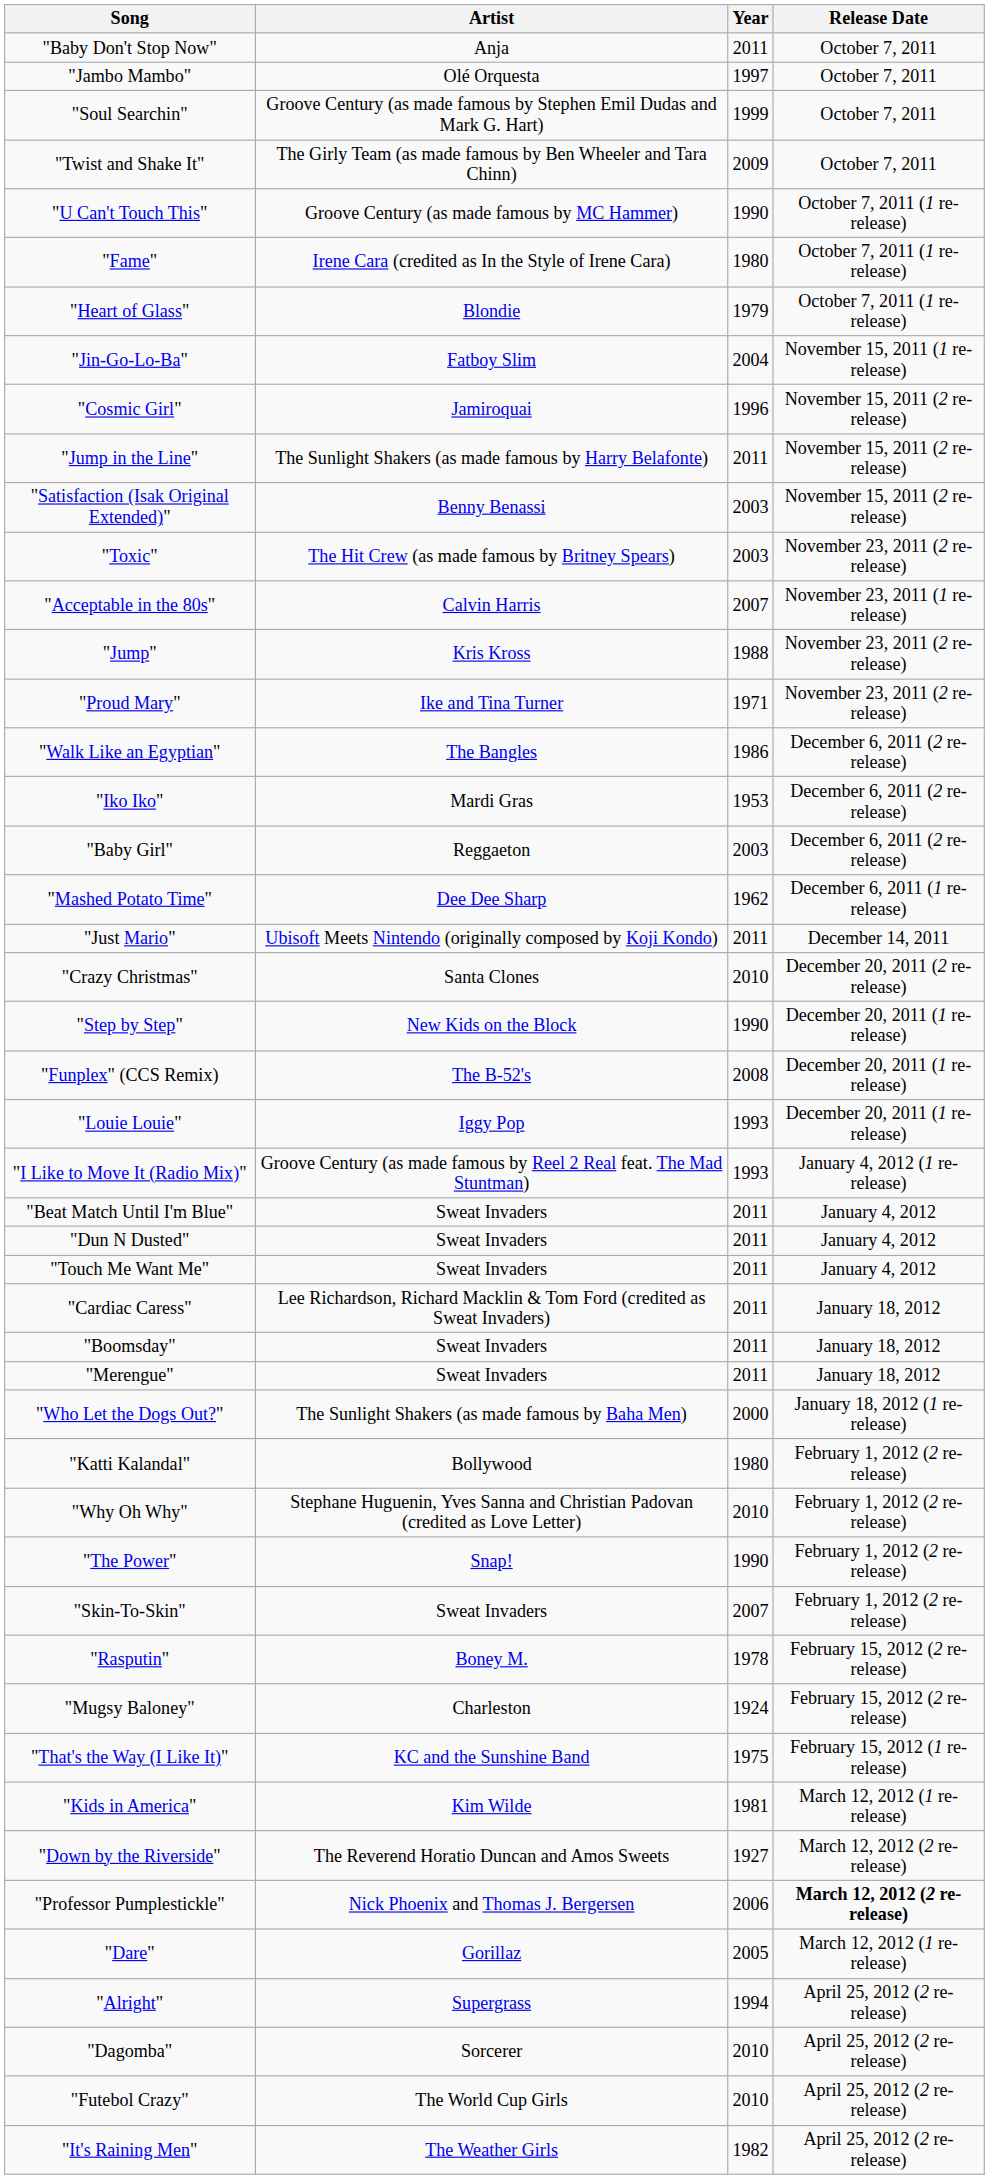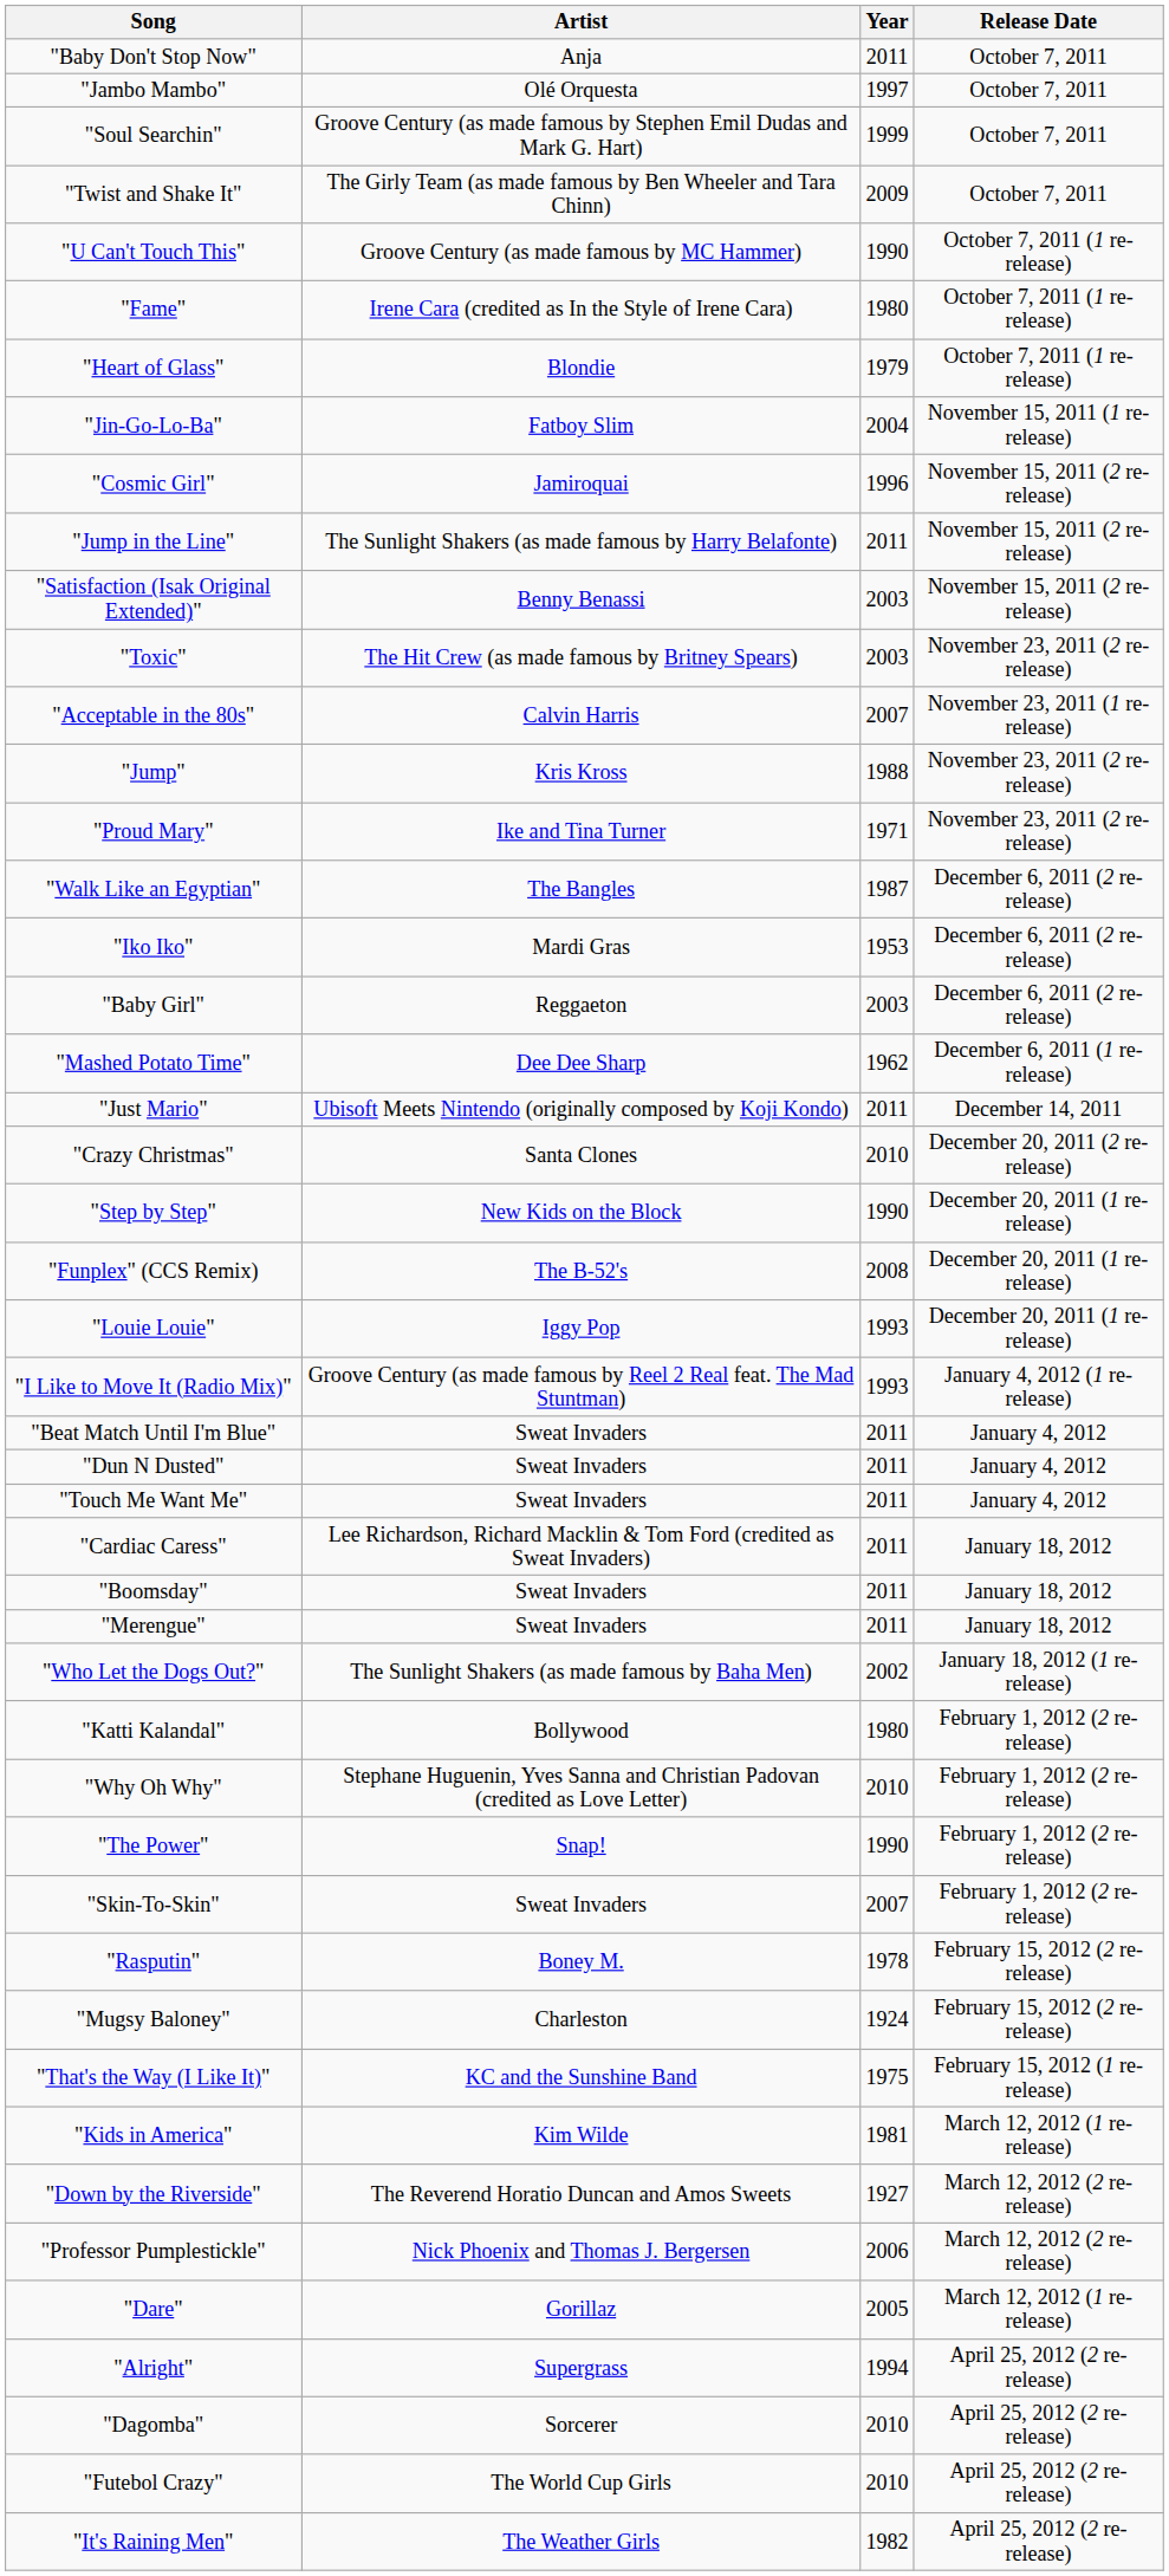 <table class="wikitable sortable" style="text-align: center">
 <tr>
 <th scope="col">Song</th>
 <th scope="col">Artist</th>
 <th scope="col">Year</th>
 <th scope="col">Release Date</th>
 </tr>
 <tr>
 <td>"Baby Don't Stop Now"</td>
 <td>Anja</td>
 <td>2011</td>
 <td>October 7, 2011</td>
 </tr>
 <tr>
 <td>"Jambo Mambo"</td>
 <td>Olé Orquesta</td>
 <td>1997</td>
 <td>October 7, 2011</td>
 </tr>
 <tr>
 <td>"Soul Searchin"</td>
 <td>Groove Century (as made famous by Stephen Emil Dudas and Mark G. Hart)</td>
 <td>1999</td>
 <td>October 7, 2011</td>
 </tr>
 <tr>
 <td>"Twist and Shake It"</td>
 <td>The Girly Team (as made famous by Ben Wheeler and Tara Chinn)</td>
 <td>2009</td>
 <td>October 7, 2011</td>
 </tr>
 <tr>
 <td>"<a href='#'>U Can't Touch This</a>"</td>
 <td>Groove Century (as made famous by <a href='#'>MC Hammer</a>)</td>
 <td>1990</td>
 <td>October 7, 2011 (<em>1</em> re-release)</td>
 </tr>
 <tr>
 <td>"<a href='#'>Fame</a>"</td>
 <td><a href='#'>Irene Cara</a> (credited as In the Style of Irene Cara)</td>
 <td>1980</td>
 <td>October 7, 2011 (<em>1</em> re-release)</td>
 </tr>
 <tr>
 <td>"<a href='#'>Heart of Glass</a>"</td>
 <td><a href='#'>Blondie</a></td>
 <td>1979</td>
 <td>October 7, 2011 (<em>1</em> re-release)</td>
 </tr>
 <tr>
 <td>"<a href='#'>Jin-Go-Lo-Ba</a>"</td>
 <td><a href='#'>Fatboy Slim</a></td>
 <td>2004</td>
 <td>November 15, 2011 (<em>1</em> re-release)</td>
 </tr>
 <tr>
 <td>"<a href='#'>Cosmic Girl</a>"</td>
 <td><a href='#'>Jamiroquai</a></td>
 <td>1996</td>
 <td>November 15, 2011 (<em>2</em> re-release)</td>
 </tr>
 <tr>
 <td>"<a href='#'>Jump in the Line</a>"</td>
 <td>The Sunlight Shakers (as made famous by <a href='#'>Harry Belafonte</a>)</td>
 <td>2011</td>
 <td>November 15, 2011 (<em>2</em> re-release)</td>
 </tr>
 <tr>
 <td>"<a href='#'>Satisfaction (Isak Original Extended)</a>"</td>
 <td><a href='#'>Benny Benassi</a></td>
 <td>2003</td>
 <td>November 15, 2011 (<em>2</em> re-release)</td>
 </tr>
 <tr>
 <td>"<a href='#'>Toxic</a>"</td>
 <td><a href='#'>The Hit Crew</a> (as made famous by <a href='#'>Britney Spears</a>)</td>
 <td>2003</td>
 <td>November 23, 2011 (<em>2</em> re-release)</td>
 </tr>
 <tr>
 <td>"<a href='#'>Acceptable in the 80s</a>"</td>
 <td><a href='#'>Calvin Harris</a></td>
 <td>2007</td>
 <td>November 23, 2011 (<em>1</em> re-release)</td>
 </tr>
 <tr>
 <td>"<a href='#'>Jump</a>"</td>
 <td><a href='#'>Kris Kross</a></td>
 <td>1988</td>
 <td>November 23, 2011 (<em>2</em> re-release)</td>
 </tr>
 <tr>
 <td>"<a href='#'>Proud Mary</a>"</td>
 <td><a href='#'>Ike and Tina Turner</a></td>
 <td>1971</td>
 <td>November 23, 2011 (<em>2</em> re-release)</td>
 </tr>
 <tr>
 <td>"<a href='#'>Walk Like an Egyptian</a>"</td>
 <td><a href='#'>The Bangles</a></td>
-<td>1986</td>
+<td>1987</td>
 <td>December 6, 2011 (<em>2</em> re-release)</td>
 </tr>
 <tr>
 <td>"<a href='#'>Iko Iko</a>"</td>
 <td>Mardi Gras</td>
 <td>1953</td>
 <td>December 6, 2011 (<em>2</em> re-release)</td>
 </tr>
 <tr>
 <td>"Baby Girl"</td>
 <td>Reggaeton</td>
 <td>2003</td>
 <td>December 6, 2011 (<em>2</em> re-release)</td>
 </tr>
 <tr>
 <td>"<a href='#'>Mashed Potato Time</a>"</td>
 <td><a href='#'>Dee Dee Sharp</a></td>
 <td>1962</td>
 <td>December 6, 2011 (<em>1</em> re-release)</td>
 </tr>
 <tr>
 <td>"Just <a href='#'>Mario</a>"</td>
 <td><a href='#'>Ubisoft</a> Meets <a href='#'>Nintendo</a> (originally composed by <a href='#'>Koji Kondo</a>)</td>
 <td>2011</td>
 <td>December 14, 2011</td>
 </tr>
 <tr>
 <td>"Crazy Christmas"</td>
 <td>Santa Clones</td>
 <td>2010</td>
 <td>December 20, 2011 (<em>2</em> re-release)</td>
 </tr>
 <tr>
 <td>"<a href='#'>Step by Step</a>"</td>
 <td><a href='#'>New Kids on the Block</a></td>
 <td>1990</td>
 <td>December 20, 2011 (<em>1</em> re-release)</td>
 </tr>
 <tr>
 <td>"<a href='#'>Funplex</a>" (CCS Remix)</td>
 <td><a href='#'>The B-52's</a></td>
 <td>2008</td>
 <td>December 20, 2011 (<em>1</em> re-release)</td>
 </tr>
 <tr>
 <td>"<a href='#'>Louie Louie</a>"</td>
 <td><a href='#'>Iggy Pop</a></td>
 <td>1993</td>
 <td>December 20, 2011 (<em>1</em> re-release)</td>
 </tr>
 <tr>
 <td>"<a href='#'>I Like to Move It (Radio Mix)</a>"</td>
 <td>Groove Century (as made famous by <a href='#'>Reel 2 Real</a> feat. <a href='#'>The Mad Stuntman</a>)</td>
 <td>1993</td>
 <td>January 4, 2012 (<em>1</em> re-release)</td>
 </tr>
 <tr>
 <td>"Beat Match Until I'm Blue"</td>
 <td>Sweat Invaders</td>
 <td>2011</td>
 <td>January 4, 2012</td>
 </tr>
 <tr>
 <td>"Dun N Dusted"</td>
 <td>Sweat Invaders</td>
 <td>2011</td>
 <td>January 4, 2012</td>
 </tr>
 <tr>
 <td>"Touch Me Want Me"</td>
 <td>Sweat Invaders</td>
 <td>2011</td>
 <td>January 4, 2012</td>
 </tr>
 <tr>
 <td>"Cardiac Caress"</td>
 <td>Lee Richardson, Richard Macklin & Tom Ford (credited as Sweat Invaders)</td>
 <td>2011</td>
 <td>January 18, 2012</td>
 </tr>
 <tr>
 <td>"Boomsday"</td>
 <td>Sweat Invaders</td>
 <td>2011</td>
 <td>January 18, 2012</td>
 </tr>
 <tr>
 <td>"Merengue"</td>
 <td>Sweat Invaders</td>
 <td>2011</td>
 <td>January 18, 2012</td>
 </tr>
 <tr>
 <td>"<a href='#'>Who Let the Dogs Out?</a>"</td>
 <td>The Sunlight Shakers (as made famous by <a href='#'>Baha Men</a>)</td>
-<td>2000</td>
+<td>2002</td>
 <td>January 18, 2012 (<em>1</em> re-release)</td>
 </tr>
 <tr>
 <td>"Katti Kalandal"</td>
 <td>Bollywood</td>
 <td>1980</td>
 <td>February 1, 2012 (<em>2</em> re-release)</td>
 </tr>
 <tr>
 <td>"Why Oh Why"</td>
 <td>Stephane Huguenin, Yves Sanna and Christian Padovan (credited as Love Letter)</td>
 <td>2010</td>
 <td>February 1, 2012 (<em>2</em> re-release)</td>
 </tr>
 <tr>
 <td>"<a href='#'>The Power</a>"</td>
 <td><a href='#'>Snap!</a></td>
 <td>1990</td>
 <td>February 1, 2012 (<em>2</em> re-release)</td>
 </tr>
 <tr>
 <td>"Skin-To-Skin"</td>
 <td>Sweat Invaders</td>
 <td>2007</td>
 <td>February 1, 2012 (<em>2</em> re-release)</td>
 </tr>
 <tr>
 <td>"<a href='#'>Rasputin</a>"</td>
 <td><a href='#'>Boney M.</a></td>
 <td>1978</td>
 <td>February 15, 2012 (<em>2</em> re-release)</td>
 </tr>
 <tr>
 <td>"Mugsy Baloney"</td>
 <td>Charleston</td>
 <td>1924</td>
 <td>February 15, 2012 (<em>2</em> re-release)</td>
 </tr>
 <tr>
 <td>"<a href='#'>That's the Way (I Like It)</a>"</td>
 <td><a href='#'>KC and the Sunshine Band</a></td>
 <td>1975</td>
 <td>February 15, 2012 (<em>1</em> re-release)</td>
 </tr>
 <tr>
 <td>"<a href='#'>Kids in America</a>"</td>
 <td><a href='#'>Kim Wilde</a></td>
 <td>1981</td>
 <td>March 12, 2012 (<em>1</em> re-release)</td>
 </tr>
 <tr>
 <td>"<a href='#'>Down by the Riverside</a>"</td>
 <td>The Reverend Horatio Duncan and Amos Sweets</td>
 <td>1927</td>
 <td>March 12, 2012 (<em>2</em> re-release)</td>
 </tr>
 <tr>
 <td>"Professor Pumplestickle"</td>
 <td><a href='#'>Nick Phoenix</a> and <a href='#'>Thomas J. Bergersen</a></td>
 <td>2006</td>
-<td><strong>March 12, 2012 (<em>2</em> re-release)</strong></td>
+<td>March 12, 2012 (<em>2</em> re-release)</td>
 </tr>
 <tr>
 <td>"<a href='#'>Dare</a>"</td>
 <td><a href='#'>Gorillaz</a></td>
 <td>2005</td>
 <td>March 12, 2012 (<em>1</em> re-release)</td>
 </tr>
 <tr>
 <td>"<a href='#'>Alright</a>"</td>
 <td><a href='#'>Supergrass</a></td>
 <td>1994</td>
 <td>April 25, 2012 (<em>2</em> re-release)</td>
 </tr>
 <tr>
 <td>"Dagomba"</td>
 <td>Sorcerer</td>
 <td>2010</td>
 <td>April 25, 2012 (<em>2</em> re-release)</td>
 </tr>
 <tr>
 <td>"Futebol Crazy"</td>
 <td>The World Cup Girls</td>
 <td>2010</td>
 <td>April 25, 2012 (<em>2</em> re-release)</td>
 </tr>
 <tr>
 <td>"<a href='#'>It's Raining Men</a>"</td>
 <td><a href='#'>The Weather Girls</a></td>
 <td>1982</td>
 <td>April 25, 2012 (<em>2</em> re-release)</td>
 </tr>
 </table>
